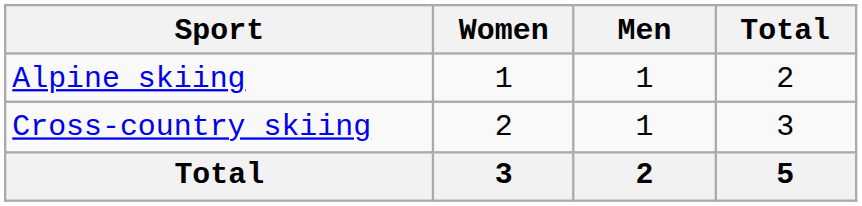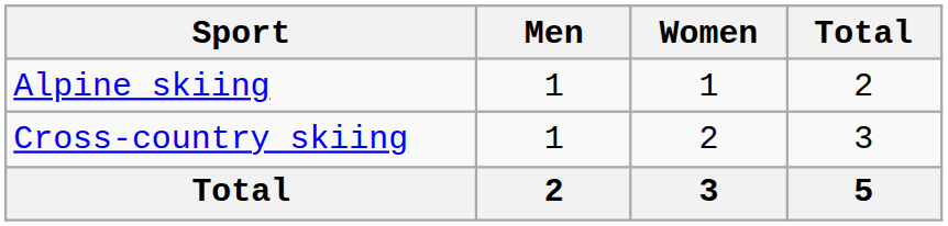 <table class="wikitable sortable" style="text-align:center">
 <tr>
 <th width=180>Sport</th>
+<th width=55>Men</th>
 <th width=55>Women</th>
-<th width=55>Men</th>
 <th width=55>Total</th>
 </tr>
 <tr>
 <td align=left><a href='#'>Alpine skiing</a></td>
 <td>1</td>
 <td>1</td>
 <td>2</td>
 </tr>
 <tr>
 <td align=left><a href='#'>Cross-country skiing</a></td>
+<td>1</td>
 <td>2</td>
-<td>1</td>
 <td>3</td>
 </tr>
 <tr>
 <th>Total</th>
+<th>2</th>
 <th>3</th>
-<th>2</th>
 <th>5</th>
 </tr>
 </table>
